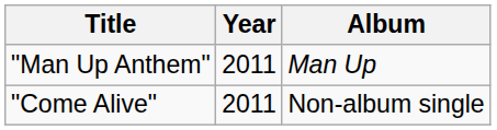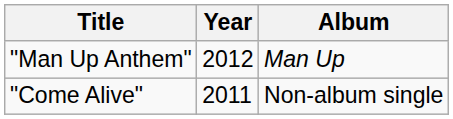 <table class="wikitable">
 <tr>
 <th>Title</th>
 <th>Year</th>
 <th>Album</th>
 </tr>
 <tr>
 <td>"Man Up Anthem"</td>
-<td>2011</td>
+<td>2012</td>
 <td><em>Man Up</em></td>
 </tr>
 <tr>
 <td>"Come Alive"</td>
 <td>2011</td>
 <td>Non-album single</td>
 </tr>
 </table>
